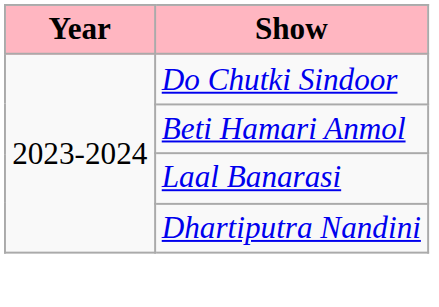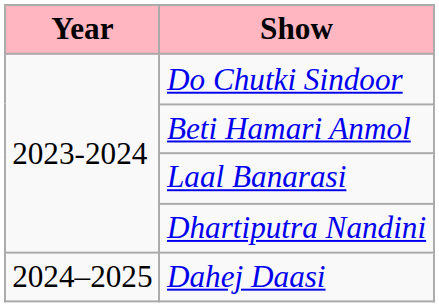 <table Class=wikitable sortable>
 <tr>
 <th style="background:lightpink;">Year</th>
 <th style="background:lightpink;">Show</th>
 </tr>
 <tr>
 <td rowspan="4">2023-2024</td>
 <td><em><a href='#'>Do Chutki Sindoor</a></em></td>
 </tr>
 <tr>
 <td><em><a href='#'>Beti Hamari Anmol</a></em></td>
 </tr>
 <tr>
 <td><em><a href='#'>Laal Banarasi</a></em></td>
 </tr>
 <tr>
 <td><em><a href='#'>Dhartiputra Nandini</a></em></td>
 </tr>
+<tr>
+<td>2024–2025</td>
+<td><em><a href='#'>Dahej Daasi</a></em></td>
+</tr>
 </table>
